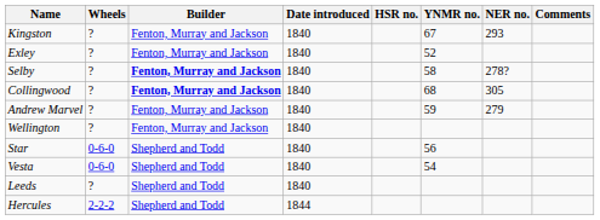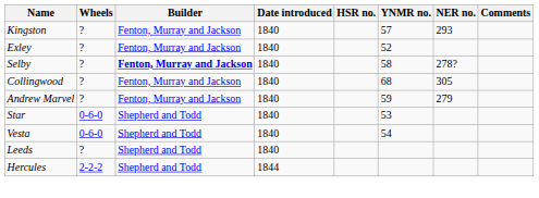 <table class="wikitable">
 <tr>
 <th>Name</th>
 <th>Wheels</th>
 <th>Builder</th>
 <th>Date introduced</th>
 <th>HSR no.</th>
 <th>YNMR no.</th>
 <th>NER no.</th>
 <th>Comments</th>
 </tr>
 <tr>
 <td><em>Kingston</em></td>
 <td>?</td>
 <td><a href='#'>Fenton, Murray and Jackson</a></td>
 <td>1840</td>
 <td></td>
-<td>67</td>
+<td>57</td>
 <td>293</td>
 <td></td>
 </tr>
 <tr>
 <td><em>Exley</em></td>
 <td>?</td>
 <td><a href='#'>Fenton, Murray and Jackson</a></td>
 <td>1840</td>
 <td></td>
 <td>52</td>
 <td></td>
 <td></td>
 </tr>
 <tr>
 <td><em>Selby</em></td>
 <td>?</td>
 <td><strong><a href='#'>Fenton, Murray and Jackson</a></strong></td>
 <td>1840</td>
 <td></td>
 <td>58</td>
 <td>278?</td>
 <td></td>
 </tr>
 <tr>
 <td><em>Collingwood</em></td>
 <td>?</td>
-<td><strong><a href='#'>Fenton, Murray and Jackson</a></strong></td>
+<td><a href='#'>Fenton, Murray and Jackson</a></td>
 <td>1840</td>
 <td></td>
 <td>68</td>
 <td>305</td>
 <td></td>
 </tr>
 <tr>
 <td><em>Andrew Marvel</em></td>
 <td>?</td>
 <td><a href='#'>Fenton, Murray and Jackson</a></td>
 <td>1840</td>
 <td></td>
 <td>59</td>
 <td>279</td>
 <td></td>
 </tr>
 <tr>
-<td><em>Wellington</em></td>
-<td>?</td>
-<td><a href='#'>Fenton, Murray and Jackson</a></td>
-<td>1840</td>
-<td></td>
-<td></td>
-<td></td>
-<td></td>
-</tr>
-<tr>
 <td><em>Star</em></td>
 <td><a href='#'>0-6-0</a></td>
 <td><a href='#'>Shepherd and Todd</a></td>
 <td>1840</td>
 <td></td>
-<td>56</td>
+<td>53</td>
 <td></td>
 <td></td>
 </tr>
 <tr>
 <td><em>Vesta</em></td>
 <td><a href='#'>0-6-0</a></td>
 <td><a href='#'>Shepherd and Todd</a></td>
 <td>1840</td>
 <td></td>
 <td>54</td>
 <td></td>
 <td></td>
 </tr>
 <tr>
 <td><em>Leeds</em></td>
 <td>?</td>
 <td><a href='#'>Shepherd and Todd</a></td>
 <td>1840</td>
 <td></td>
 <td></td>
 <td></td>
 <td></td>
 </tr>
 <tr>
 <td><em>Hercules</em></td>
 <td><a href='#'>2-2-2</a></td>
 <td><a href='#'>Shepherd and Todd</a></td>
 <td>1844</td>
 <td></td>
 <td></td>
 <td></td>
 <td></td>
 </tr>
 </table>
